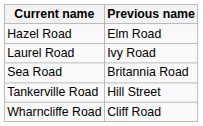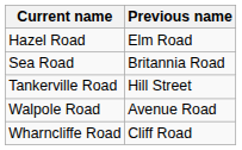 <table class="wikitable">
 <tr>
 <th>Current name</th>
 <th>Previous name</th>
 </tr>
 <tr>
 <td>Hazel Road</td>
 <td>Elm Road</td>
 </tr>
 <tr>
-<td>Laurel Road</td>
-<td>Ivy Road</td>
-</tr>
-<tr>
 <td>Sea Road</td>
 <td>Britannia Road</td>
 </tr>
 <tr>
 <td>Tankerville Road</td>
 <td>Hill Street</td>
 </tr>
 <tr>
+<td>Walpole Road</td>
+<td>Avenue Road</td>
+</tr>
+<tr>
 <td>Wharncliffe Road</td>
 <td>Cliff Road</td>
 </tr>
 </table>
